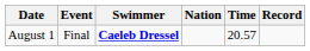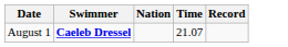 <table class="wikitable sortable" style="text-align:center" style=text-align:center>
 <tr>
 <th>Date</th>
-<th>Event</th>
 <th>Swimmer</th>
 <th>Nation</th>
 <th>Time</th>
 <th>Record</th>
 </tr>
 <tr>
 <td>August 1</td>
-<td>Final</td>
 <td align=left><strong><a href='#'>Caeleb Dressel</a></strong></td>
 <td align=left></td>
-<td>20.57</td>
+<td>21.07</td>
 <td></td>
 </tr>
 </table>
